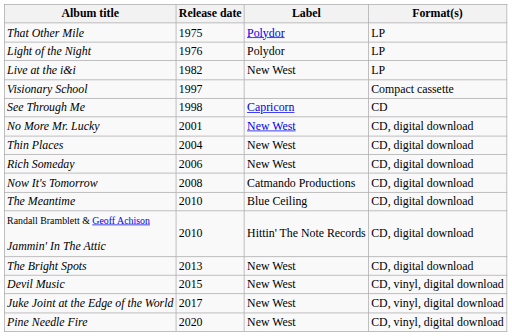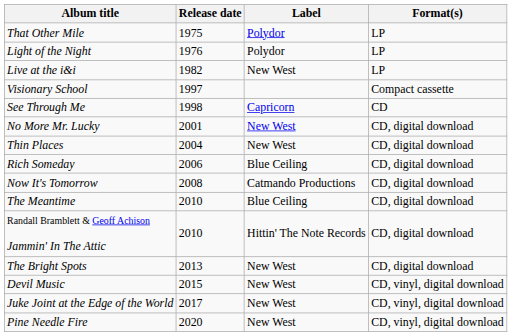 <table class="wikitable">
 <tr>
 <th>Album title</th>
 <th>Release date</th>
 <th>Label</th>
 <th>Format(s)</th>
 </tr>
 <tr>
 <td><em>That Other Mile</em></td>
 <td>1975</td>
 <td><a href='#'>Polydor</a></td>
 <td>LP</td>
 </tr>
 <tr>
 <td><em>Light of the Night</em></td>
 <td>1976</td>
 <td>Polydor</td>
 <td>LP</td>
 </tr>
 <tr>
 <td><em>Live at the i&i</em></td>
 <td>1982</td>
 <td>New West</td>
 <td>LP</td>
 </tr>
 <tr>
 <td><em>Visionary School</em></td>
 <td>1997</td>
 <td></td>
 <td>Compact cassette</td>
 </tr>
 <tr>
 <td><em>See Through Me</em></td>
 <td>1998</td>
 <td><a href='#'>Capricorn</a></td>
 <td>CD</td>
 </tr>
 <tr>
 <td><em>No More Mr. Lucky</em></td>
 <td>2001</td>
 <td><a href='#'>New West</a></td>
 <td>CD, digital download</td>
 </tr>
 <tr>
 <td><em>Thin Places</em></td>
 <td>2004</td>
 <td>New West</td>
 <td>CD, digital download</td>
 </tr>
 <tr>
 <td><em>Rich Someday</em></td>
 <td>2006</td>
-<td>New West</td>
+<td>Blue Ceiling</td>
 <td>CD, digital download</td>
 </tr>
 <tr>
 <td><em>Now It's Tomorrow</em></td>
 <td>2008</td>
 <td>Catmando Productions</td>
 <td>CD, digital download</td>
 </tr>
 <tr>
 <td><em>The Meantime</em></td>
 <td>2010</td>
 <td>Blue Ceiling</td>
 <td>CD, digital download</td>
 </tr>
 <tr>
 <td><small>Randall Bramblett & <a href='#'>Geoff Achison</a></small> <br><br><em>Jammin' In The Attic</em></td>
 <td>2010</td>
 <td>Hittin' The Note Records</td>
 <td>CD, digital download</td>
 </tr>
 <tr>
 <td><em>The Bright Spots</em></td>
 <td>2013</td>
 <td>New West</td>
 <td>CD, digital download</td>
 </tr>
 <tr>
 <td><em>Devil Music</em></td>
 <td>2015</td>
 <td>New West</td>
 <td>CD, vinyl, digital download</td>
 </tr>
 <tr>
 <td><em>Juke Joint at the Edge of the World</em></td>
 <td>2017</td>
 <td>New West</td>
 <td>CD, vinyl, digital download</td>
 </tr>
 <tr>
 <td><em>Pine Needle Fire</em></td>
 <td>2020</td>
 <td>New West</td>
 <td>CD, vinyl, digital download</td>
 </tr>
 </table>
